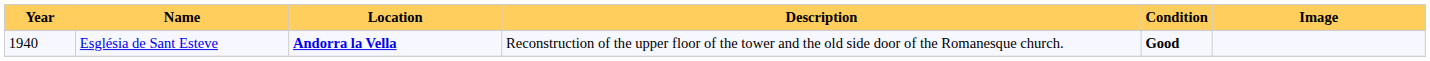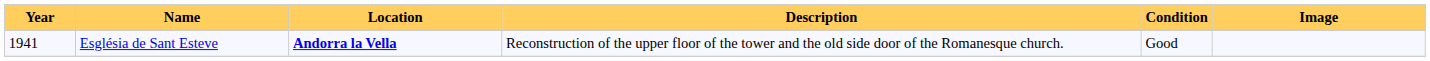 <table bgcolor="#f7f8ff" cellpadding="4" cellspacing="0" border="1" style="font-size: 95%; border: #cccccc solid 1px; border-collapse: collapse;">
 <tr>
 <th width="5%" style="background:#ffce5d;">Year</th>
 <th width="15%" style="background:#ffce5d;">Name</th>
 <th width="15%" style="background:#ffce5d;">Location</th>
 <th width="45%" style="background:#ffce5d;">Description</th>
 <th width="5%" style="background:#ffce5d;">Condition</th>
 <th width="15%" style="background:#ffce5d;">Image</th>
 </tr>
 <tr ---->
 </tr>
 <tr>
-<td>1940</td>
+<td>1941</td>
 <td><a href='#'>Església de Sant Esteve</a></td>
 <td><strong><a href='#'>Andorra la Vella</a> <br> <small></small></strong></td>
 <td>Reconstruction of the upper floor of the tower and the old side door of the Romanesque church.</td>
-<td><strong>Good</strong></td>
+<td>Good</td>
 <td></td>
 </tr>
 <tr>
 </tr>
 </table>
